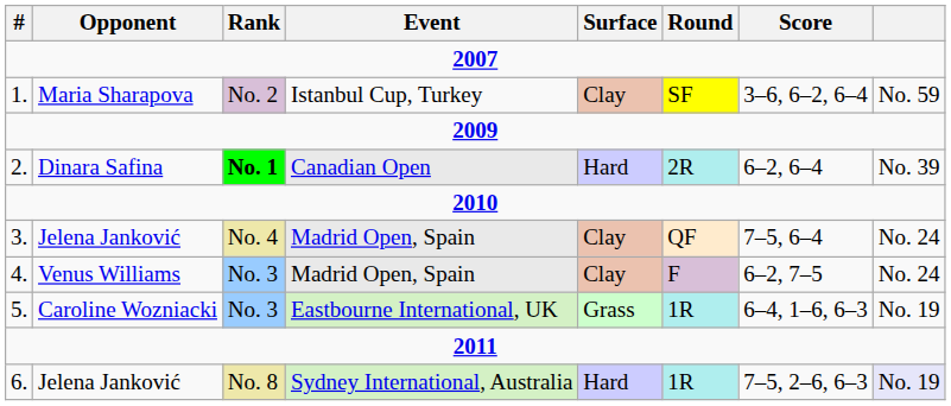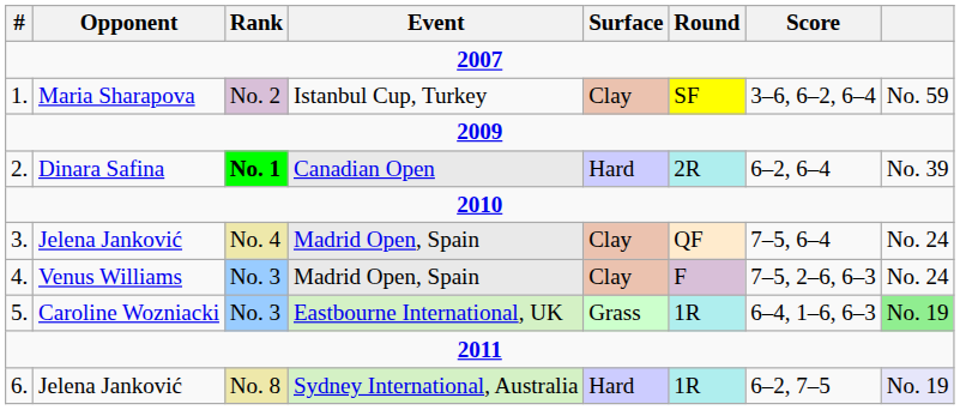 <table class="wikitable">
 <tr>
 <th>#</th>
 <th>Opponent</th>
 <th>Rank</th>
 <th>Event</th>
 <th>Surface</th>
 <th>Round</th>
 <th>Score</th>
 <th></th>
 </tr>
 <tr>
 <td align=center colspan="8"><strong><a href='#'>2007</a></strong></td>
 </tr>
 <tr>
 <td>1.</td>
 <td> <a href='#'>Maria Sharapova</a></td>
 <td bgcolor=thistle>No. 2</td>
 <td>Istanbul Cup, Turkey</td>
 <td bgcolor=#ebc2af>Clay</td>
 <td bgcolor=yellow>SF</td>
 <td>3–6, 6–2, 6–4</td>
 <td>No. 59</td>
 </tr>
 <tr>
 <td align=center colspan="8"><strong><a href='#'>2009</a></strong></td>
 </tr>
 <tr>
 <td>2.</td>
 <td> <a href='#'>Dinara Safina</a></td>
 <td bgcolor=lime><strong>No. 1</strong></td>
 <td bgcolor=e9e9e9><a href='#'>Canadian Open</a></td>
 <td bgcolor=#ccf>Hard</td>
 <td bgcolor=afeeee>2R</td>
 <td>6–2, 6–4</td>
 <td>No. 39</td>
 </tr>
 <tr>
 <td align=center colspan="8"><strong><a href='#'>2010</a></strong></td>
 </tr>
 <tr>
 <td>3.</td>
 <td> <a href='#'>Jelena Janković</a></td>
 <td bgcolor=eee8aa>No. 4</td>
 <td bgcolor=e9e9e9><a href='#'>Madrid Open</a>, Spain</td>
 <td bgcolor=#ebc2af>Clay</td>
 <td bgcolor=ffebcd>QF</td>
 <td>7–5, 6–4</td>
 <td>No. 24</td>
 </tr>
 <tr>
 <td>4.</td>
 <td> <a href='#'>Venus Williams</a></td>
 <td bgcolor=#9cf>No. 3</td>
 <td bgcolor=e9e9e9>Madrid Open, Spain</td>
 <td bgcolor=#ebc2af>Clay</td>
 <td bgcolor=thistle>F</td>
-<td>6–2, 7–5</td>
+<td>7–5, 2–6, 6–3</td>
 <td>No. 24</td>
 </tr>
 <tr>
 <td>5.</td>
 <td> <a href='#'>Caroline Wozniacki</a></td>
 <td bgcolor=#9cf>No. 3</td>
 <td bgcolor=d4f1c5><a href='#'>Eastbourne International</a>, UK</td>
 <td bgcolor=#cfc>Grass</td>
 <td bgcolor=afeeee>1R</td>
 <td>6–4, 1–6, 6–3</td>
-<td>No. 19</td>
+<td style="background: lightgreen;">No. 19</td>
 </tr>
 <tr>
 <td align=center colspan="8"><strong><a href='#'>2011</a></strong></td>
 </tr>
 <tr>
 <td>6.</td>
 <td> Jelena Janković</td>
 <td bgcolor=eee8aa>No. 8</td>
 <td bgcolor=d4f1c5><a href='#'>Sydney International</a>, Australia</td>
 <td bgcolor=#ccf>Hard</td>
 <td bgcolor=afeeee>1R</td>
-<td>7–5, 2–6, 6–3</td>
+<td>6–2, 7–5</td>
 <td style="background: lavender;">No. 19</td>
 </tr>
 </table>
